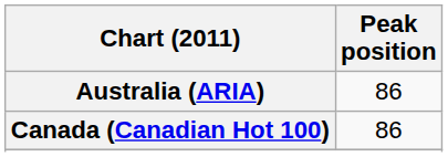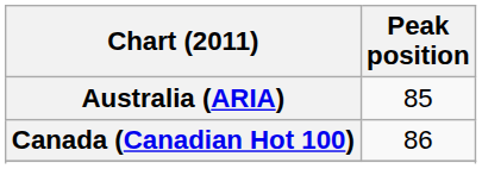 <table class="wikitable sortable plainrowheaders" style="text-align:center">
 <tr>
 <th>Chart (2011)</th>
 <th>Peak<br>position</th>
 </tr>
 <tr>
 <th scope="row">Australia (<a href='#'>ARIA</a>)</th>
-<td>86</td>
+<td>85</td>
 </tr>
 <tr>
 <th scope="row">Canada (<a href='#'>Canadian Hot 100</a>)</th>
 <td>86</td>
 </tr>
 <tr>
 </tr>
 <tr>
 </tr>
 <tr>
 </tr>
 <tr>
 </tr>
 <tr>
 </tr>
 </table>
